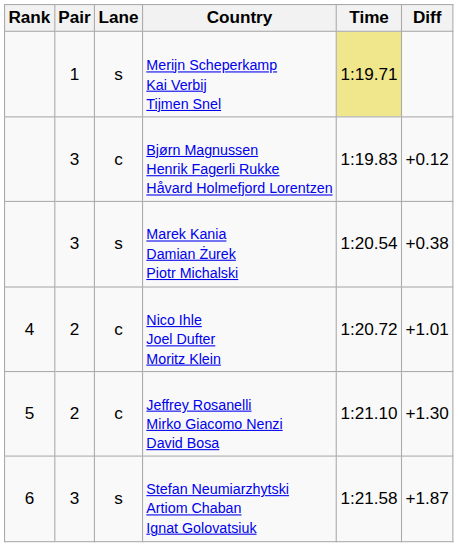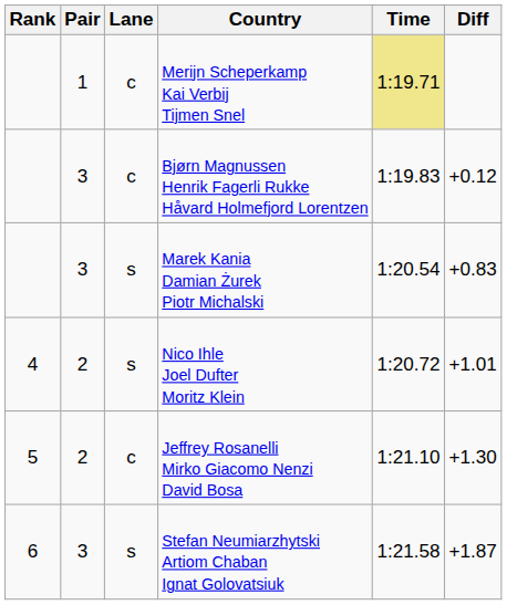 <table class="wikitable sortable" style="text-align:center">
 <tr>
 <th>Rank</th>
 <th>Pair</th>
 <th>Lane</th>
 <th>Country</th>
 <th>Time</th>
 <th>Diff</th>
 </tr>
 <tr>
 <td></td>
 <td>1</td>
-<td>s</td>
+<td>c</td>
 <td align=left><br><small><a href='#'>Merijn Scheperkamp</a><br><a href='#'>Kai Verbij</a><br><a href='#'>Tijmen Snel</a></small></td>
 <td style="background: khaki;">1:19.71</td>
 <td></td>
 </tr>
 <tr>
 <td></td>
 <td>3</td>
 <td>c</td>
 <td align=left><br><small><a href='#'>Bjørn Magnussen</a><br><a href='#'>Henrik Fagerli Rukke</a><br><a href='#'>Håvard Holmefjord Lorentzen</a></small></td>
 <td>1:19.83</td>
 <td>+0.12</td>
 </tr>
 <tr>
 <td></td>
 <td>3</td>
 <td>s</td>
 <td align=left><br><small><a href='#'>Marek Kania</a><br><a href='#'>Damian Żurek</a><br><a href='#'>Piotr Michalski</a></small></td>
 <td>1:20.54</td>
-<td>+0.38</td>
+<td>+0.83</td>
 </tr>
 <tr>
 <td>4</td>
 <td>2</td>
-<td>c</td>
+<td>s</td>
 <td align=left><br><small><a href='#'>Nico Ihle</a><br><a href='#'>Joel Dufter</a><br><a href='#'>Moritz Klein</a></small></td>
 <td>1:20.72</td>
 <td>+1.01</td>
 </tr>
 <tr>
 <td>5</td>
 <td>2</td>
 <td>c</td>
 <td align=left><br><small><a href='#'>Jeffrey Rosanelli</a><br><a href='#'>Mirko Giacomo Nenzi</a><br><a href='#'>David Bosa</a></small></td>
 <td>1:21.10</td>
 <td>+1.30</td>
 </tr>
 <tr>
 <td>6</td>
 <td>3</td>
 <td>s</td>
 <td align=left><br><small><a href='#'>Stefan Neumiarzhytski</a><br><a href='#'>Artiom Chaban</a><br><a href='#'>Ignat Golovatsiuk</a></small></td>
 <td>1:21.58</td>
 <td>+1.87</td>
 </tr>
 </table>
